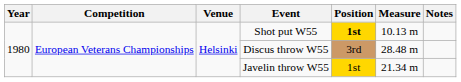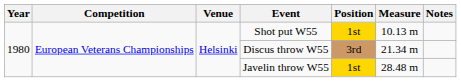 <table class="wikitable" style="text-align:center;">
 <tr>
 <th>Year</th>
 <th>Competition</th>
 <th>Venue</th>
 <th>Event</th>
 <th>Position</th>
 <th>Measure</th>
 <th>Notes</th>
 </tr>
 <tr>
 <td rowspan=3>1980</td>
 <td rowspan=3 align=left><a href='#'>European Veterans Championships</a></td>
 <td rowspan=3 align=left> <a href='#'>Helsinki</a></td>
 <td>Shot put W55</td>
-<td bgcolor=gold><strong>1st</strong></td>
+<td bgcolor=gold>1st</td>
 <td>10.13 m</td>
 <td></td>
 </tr>
 <tr>
 <td>Discus throw W55</td>
 <td bgcolor=cc9966>3rd</td>
-<td>28.48 m</td>
+<td>21.34 m</td>
 <td></td>
 </tr>
 <tr>
 <td>Javelin throw W55</td>
 <td bgcolor=gold>1st</td>
-<td>21.34 m</td>
+<td>28.48 m</td>
 <td></td>
 </tr>
 </table>
